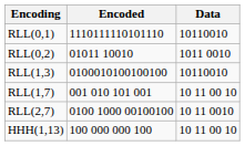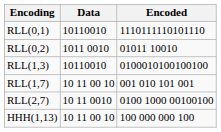 <table class="wikitable">
 <tr>
 <th>Encoding</th>
+<th>Data</th>
 <th>Encoded</th>
-<th>Data</th>
 </tr>
 <tr>
 <td>RLL(0,1)</td>
+<td>10110010</td>
 <td>1110111110101110</td>
-<td>10110010</td>
 </tr>
 <tr>
 <td>RLL(0,2)</td>
+<td>1011 0010</td>
 <td>01011 10010</td>
-<td>1011 0010</td>
 </tr>
 <tr>
 <td>RLL(1,3)</td>
+<td>10110010</td>
 <td>0100010100100100</td>
-<td>10110010</td>
 </tr>
 <tr>
 <td>RLL(1,7)</td>
+<td>10 11 00 10</td>
 <td>001 010 101 001</td>
-<td>10 11 00 10</td>
 </tr>
 <tr>
 <td>RLL(2,7)</td>
+<td>10 11 0010</td>
 <td>0100 1000 00100100</td>
-<td>10 11 0010</td>
 </tr>
 <tr>
 <td>HHH(1,13)</td>
+<td>10 11 00 10</td>
 <td>100 000 000 100</td>
-<td>10 11 00 10</td>
 </tr>
 </table>
